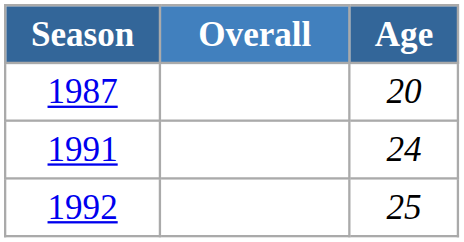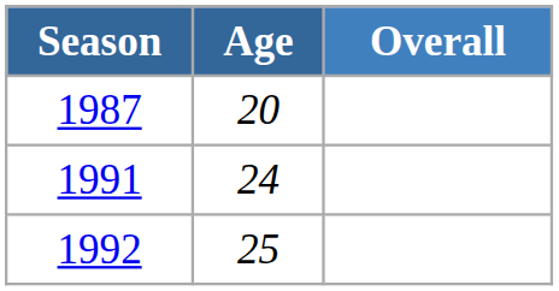 <table class="wikitable" style="font-size:95%; text-align:center; border:grey solid 1px; border-collapse:collapse; background:#ffffff;">
 <tr>
 <th style="background-color:#369; color:white; width:60px;"> Season </th>
+<th style="background-color:#369; color:white; width:40px;"> Age </th>
 <th style="background-color:#4180be; color:white; width:75px;">Overall</th>
-<th style="background-color:#369; color:white; width:40px;"> Age </th>
 </tr>
 <tr>
 <td><a href='#'>1987</a></td>
+<td><em>20</em></td>
 <td></td>
-<td><em>20</em></td>
 </tr>
 <tr>
 <td><a href='#'>1991</a></td>
+<td><em>24</em></td>
 <td></td>
-<td><em>24</em></td>
 </tr>
 <tr>
 <td><a href='#'>1992</a></td>
+<td><em>25</em></td>
 <td></td>
-<td><em>25</em></td>
 </tr>
 </table>
